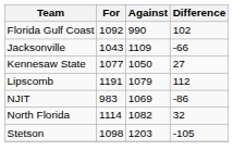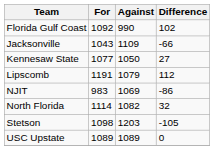 <table class="wikitable sortable">
 <tr>
 <th scope="col">Team</th>
 <th scope="col">For</th>
 <th scope="col">Against</th>
 <th scope="col">Difference</th>
 </tr>
 <tr>
 <td style=>Florida Gulf Coast</td>
 <td>1092</td>
 <td>990</td>
 <td>102</td>
 </tr>
 <tr>
 <td style=>Jacksonville</td>
 <td>1043</td>
 <td>1109</td>
 <td>-66</td>
 </tr>
 <tr>
 <td style=>Kennesaw State</td>
 <td>1077</td>
 <td>1050</td>
 <td>27</td>
 </tr>
 <tr>
 <td style=>Lipscomb</td>
 <td>1191</td>
 <td>1079</td>
 <td>112</td>
 </tr>
 <tr>
 <td style=>NJIT</td>
 <td>983</td>
 <td>1069</td>
 <td>-86</td>
 </tr>
 <tr>
 <td style=>North Florida</td>
 <td>1114</td>
 <td>1082</td>
 <td>32</td>
 </tr>
 <tr>
 <td style=>Stetson</td>
 <td>1098</td>
 <td>1203</td>
 <td>-105</td>
 </tr>
 <tr>
+<td style=>USC Upstate</td>
+<td>1089</td>
+<td>1089</td>
+<td>0</td>
+</tr>
+<tr>
 </tr>
 </table>
